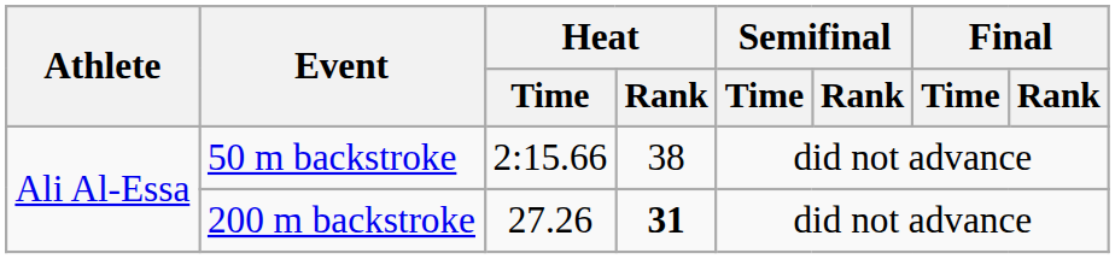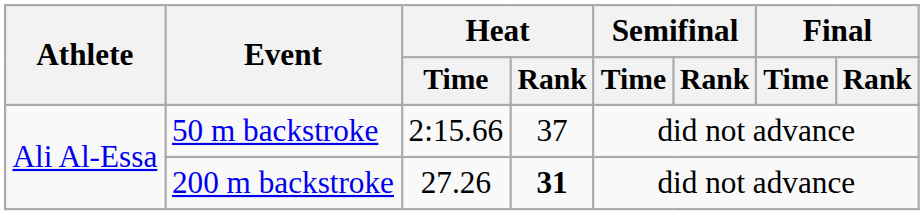 <table class="wikitable" style="text-align:center; font-size:90%">
 <tr>
 <th rowspan="2">Athlete</th>
 <th rowspan="2">Event</th>
 <th colspan="2">Heat</th>
 <th colspan="2">Semifinal</th>
 <th colspan="2">Final</th>
 </tr>
 <tr style="font-size:95%">
 <th>Time</th>
 <th>Rank</th>
 <th>Time</th>
 <th>Rank</th>
 <th>Time</th>
 <th>Rank</th>
 </tr>
 <tr>
 <td align=left rowspan=2><a href='#'>Ali Al-Essa</a></td>
 <td align=left><a href='#'>50 m backstroke</a></td>
 <td>2:15.66</td>
-<td>38</td>
+<td>37</td>
 <td colspan=4>did not advance</td>
 </tr>
 <tr>
 <td align=left><a href='#'>200 m backstroke</a></td>
 <td>27.26</td>
 <td><strong>31</strong></td>
 <td colspan=4>did not advance</td>
 </tr>
 </table>
